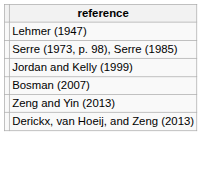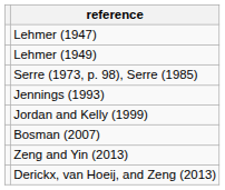 <table class="wikitable">
 <tr>
 <th></th>
 <th>reference</th>
 </tr>
 <tr>
 <td align="right"></td>
 <td>Lehmer (1947)</td>
 </tr>
 <tr>
 <td align="right"></td>
+<td>Lehmer (1949)</td>
+</tr>
+<tr>
+<td align="right"></td>
 <td>Serre (1973, p. 98), Serre (1985)</td>
+</tr>
+<tr>
+<td align="right"></td>
+<td>Jennings (1993)</td>
 </tr>
 <tr>
 <td align="right"></td>
 <td>Jordan and Kelly (1999)</td>
 </tr>
 <tr>
 <td align="right"></td>
 <td>Bosman (2007)</td>
 </tr>
 <tr>
 <td align="right"></td>
 <td>Zeng and Yin (2013)</td>
 </tr>
 <tr>
 <td align="right"></td>
 <td>Derickx, van Hoeij, and Zeng (2013)</td>
 </tr>
 </table>
